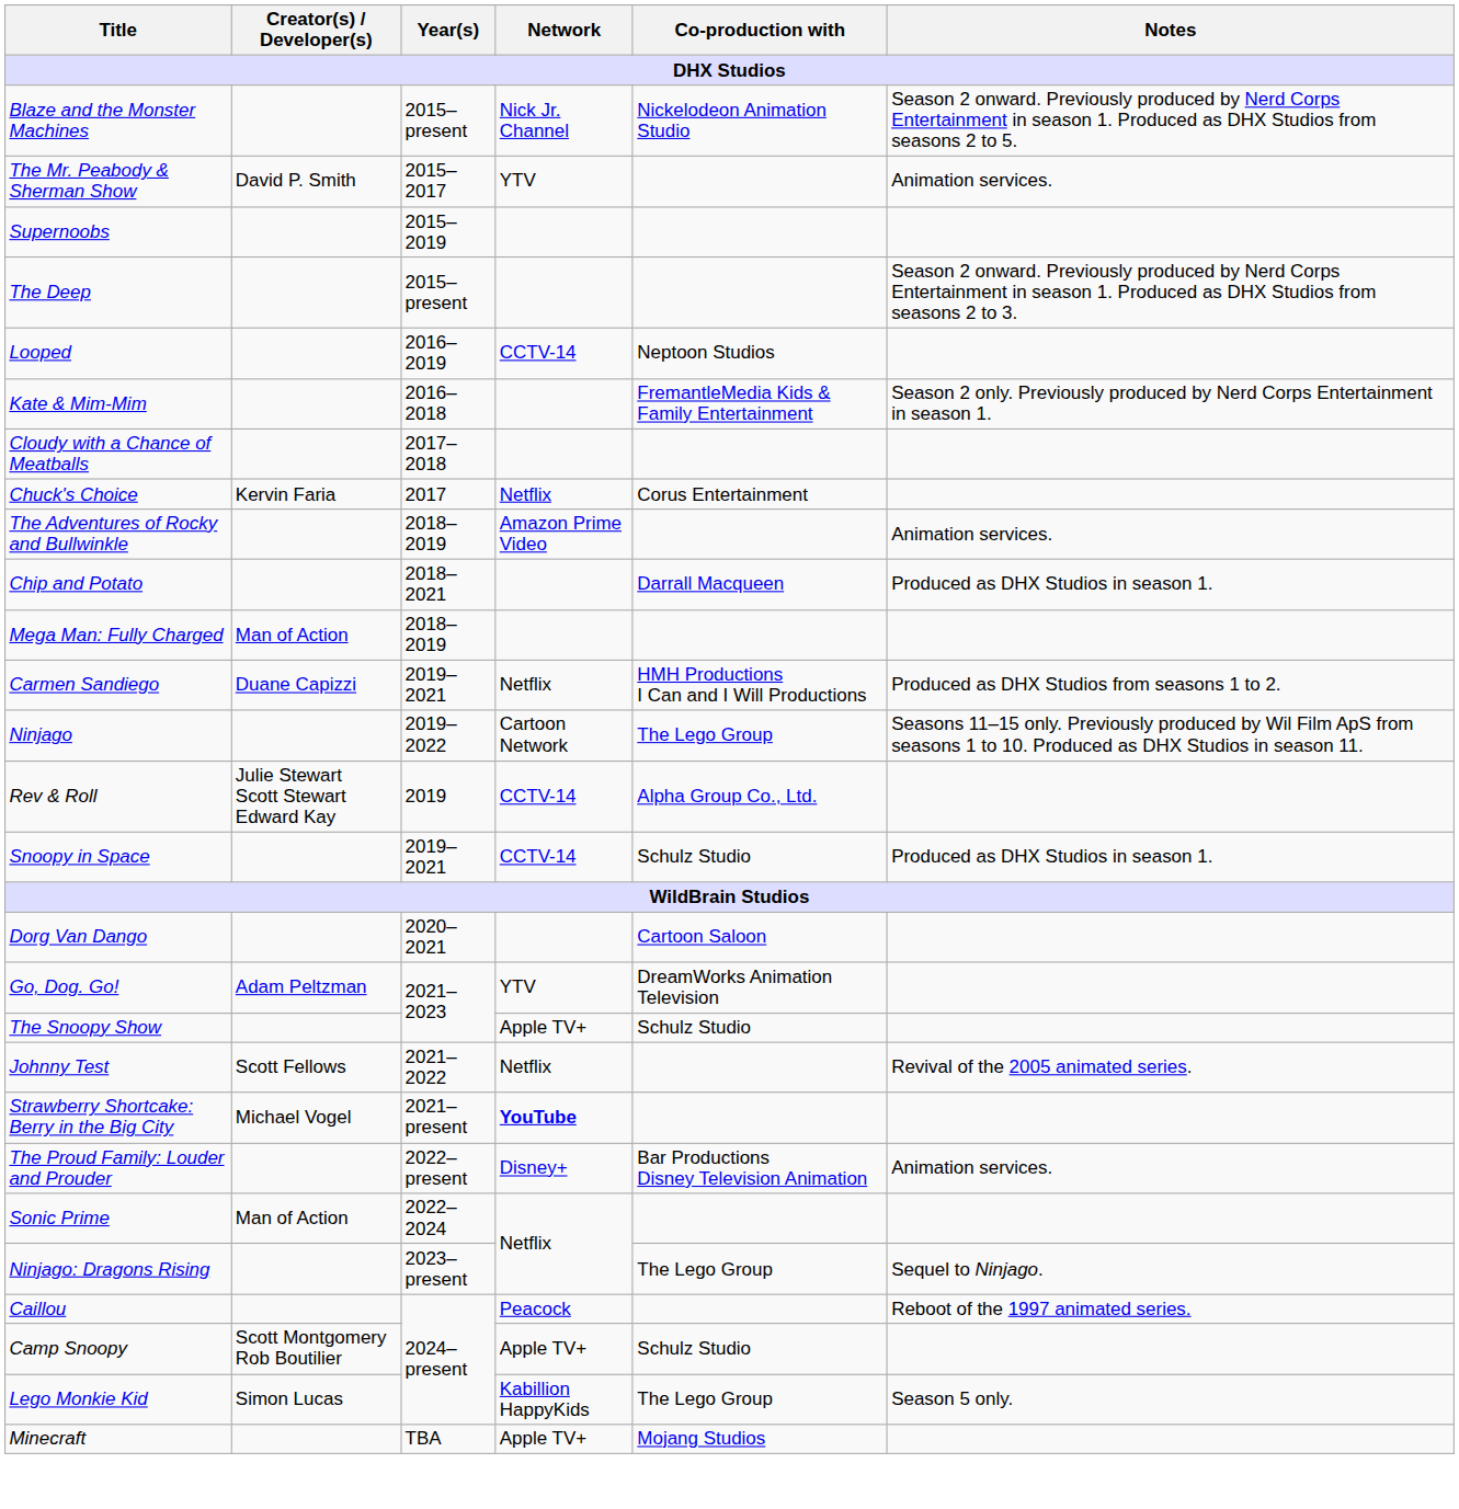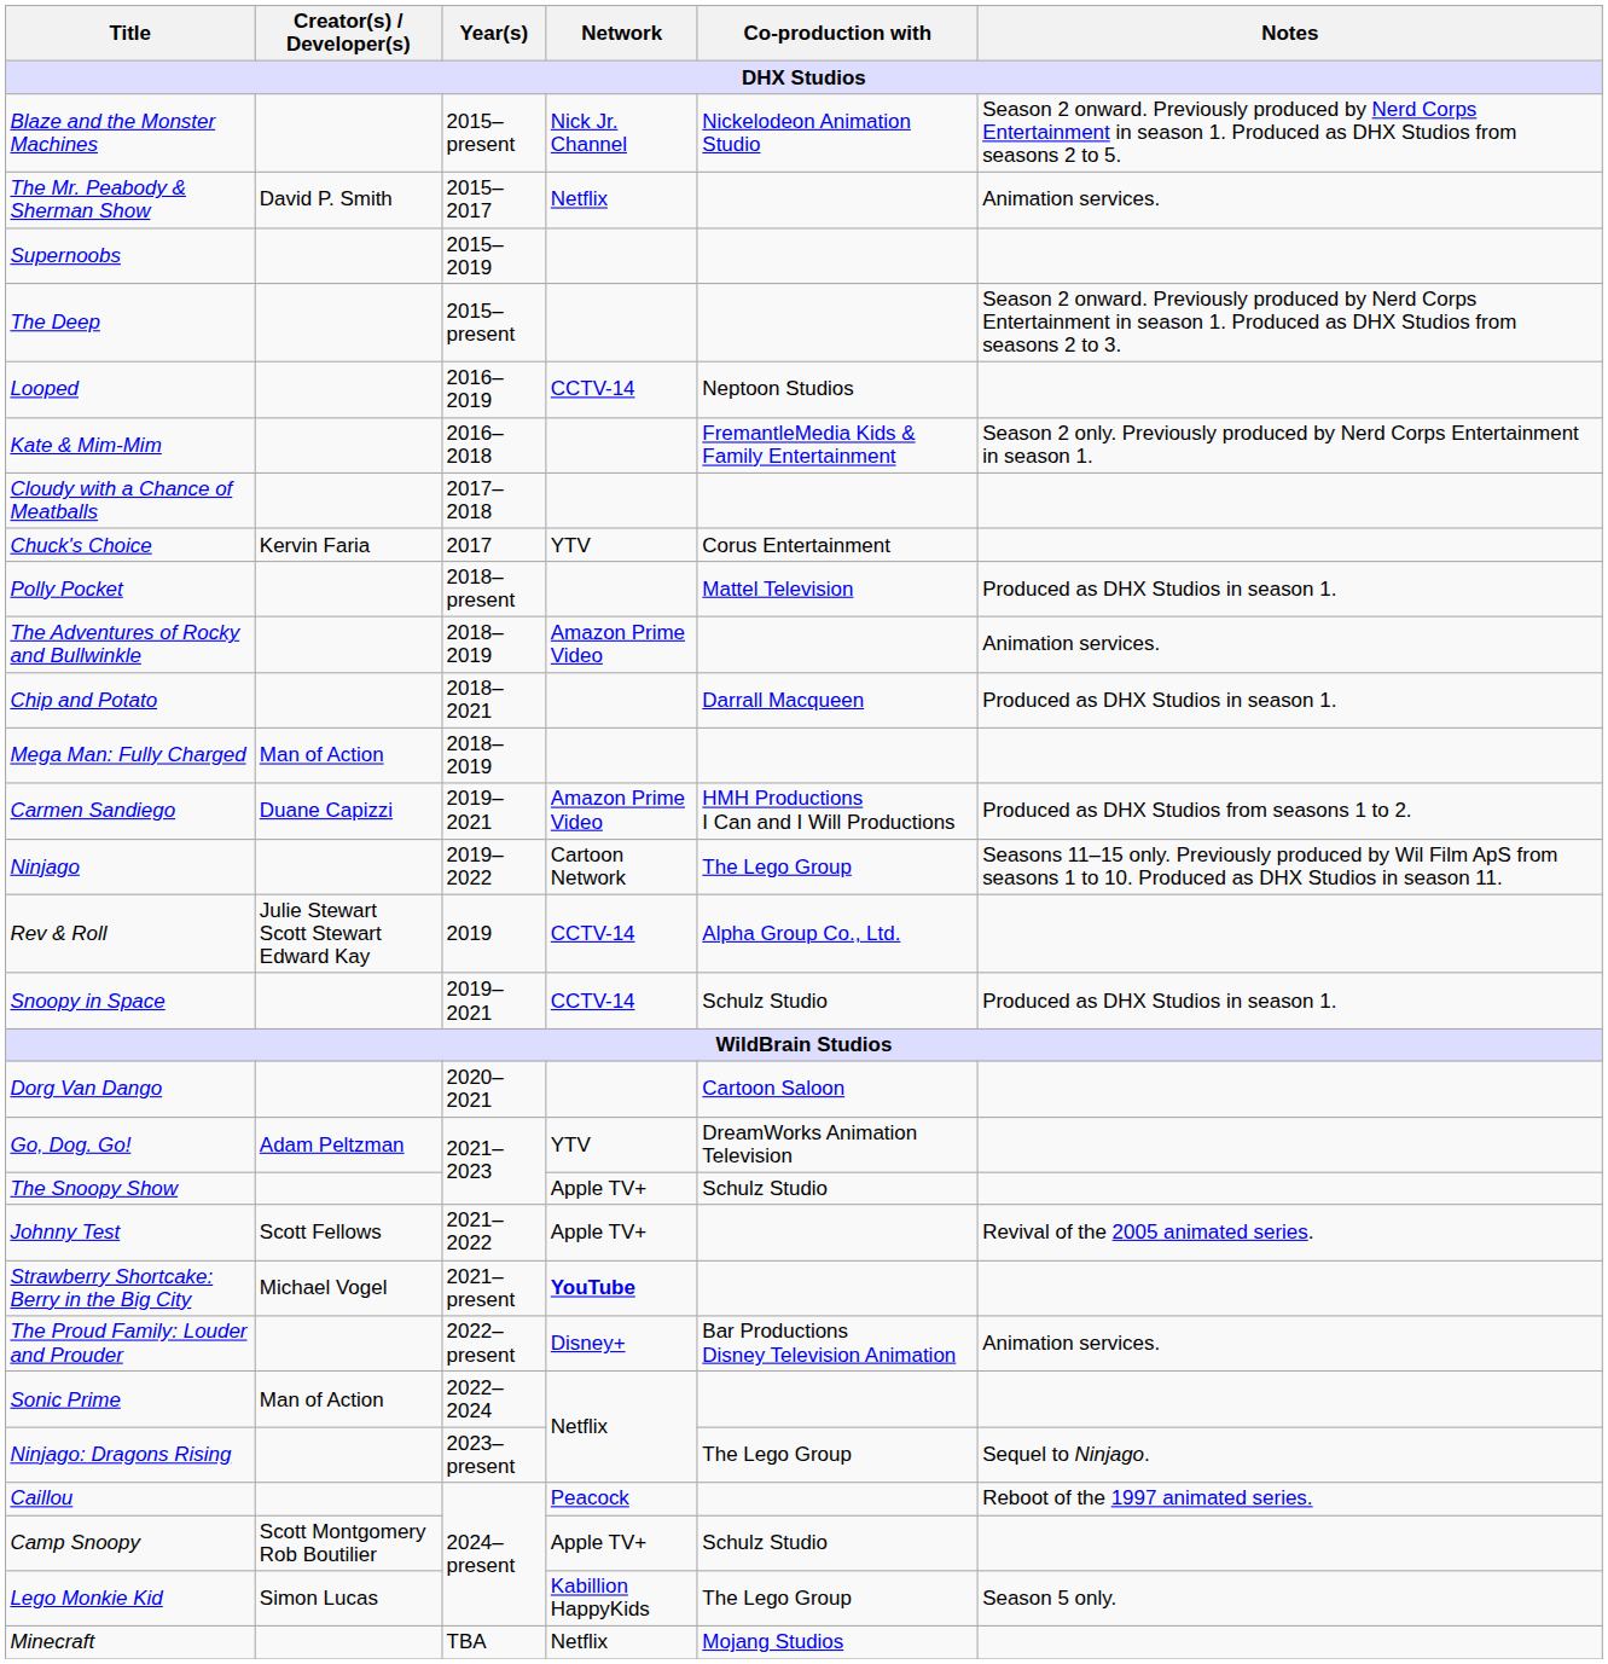 <table class="wikitable sortable">
 <tr>
 <th>Title</th>
 <th>Creator(s) / Developer(s)</th>
 <th>Year(s)</th>
 <th>Network</th>
 <th>Co-production with</th>
 <th>Notes</th>
 </tr>
 <tr>
 <th colspan="6" style="background-color:#ddf;">DHX Studios</th>
 </tr>
 <tr>
 <td><em><a href='#'>Blaze and the Monster Machines</a></em></td>
 <td></td>
 <td>2015–present</td>
 <td><a href='#'>Nick Jr. Channel</a></td>
 <td><a href='#'>Nickelodeon Animation Studio</a></td>
 <td>Season 2 onward. Previously produced by <a href='#'>Nerd Corps Entertainment</a> in season 1. Produced as DHX Studios from seasons 2 to 5.</td>
 </tr>
 <tr>
 <td><em><a href='#'>The Mr. Peabody & Sherman Show</a></em></td>
 <td>David P. Smith</td>
 <td>2015–2017</td>
-<td>YTV</td>
+<td><a href='#'>Netflix</a></td>
 <td></td>
 <td>Animation services.</td>
 </tr>
 <tr>
 <td><em><a href='#'>Supernoobs</a></em></td>
 <td></td>
 <td>2015–2019</td>
 <td></td>
 <td></td>
 <td></td>
 </tr>
 <tr>
 <td><em><a href='#'>The Deep</a></em></td>
 <td></td>
 <td>2015–present</td>
 <td></td>
 <td></td>
 <td>Season 2 onward. Previously produced by Nerd Corps Entertainment in season 1. Produced as DHX Studios from seasons 2 to 3.</td>
 </tr>
 <tr>
 <td><em><a href='#'>Looped</a></em></td>
 <td></td>
 <td>2016–2019</td>
 <td><a href='#'>CCTV-14</a></td>
 <td>Neptoon Studios</td>
 <td></td>
 </tr>
 <tr>
 <td><em><a href='#'>Kate & Mim-Mim</a></em></td>
 <td></td>
 <td>2016–2018</td>
 <td></td>
 <td><a href='#'>FremantleMedia Kids & Family Entertainment</a></td>
 <td>Season 2 only. Previously produced by Nerd Corps Entertainment in season 1.</td>
 </tr>
 <tr>
 <td><em><a href='#'>Cloudy with a Chance of Meatballs</a></em></td>
 <td></td>
 <td>2017–2018</td>
 <td></td>
 <td></td>
 <td></td>
 </tr>
 <tr>
 <td><em><a href='#'>Chuck's Choice</a></em></td>
 <td>Kervin Faria</td>
 <td>2017</td>
-<td><a href='#'>Netflix</a></td>
+<td>YTV</td>
 <td>Corus Entertainment</td>
 <td></td>
+</tr>
+<tr>
+<td><em><a href='#'>Polly Pocket</a></em></td>
+<td></td>
+<td>2018–present</td>
+<td></td>
+<td><a href='#'>Mattel Television</a></td>
+<td>Produced as DHX Studios in season 1.</td>
 </tr>
 <tr>
 <td><em><a href='#'>The Adventures of Rocky and Bullwinkle</a></em></td>
 <td></td>
 <td>2018–2019</td>
 <td><a href='#'>Amazon Prime Video</a></td>
 <td></td>
 <td>Animation services.</td>
 </tr>
 <tr>
 <td><em><a href='#'>Chip and Potato</a></em></td>
 <td></td>
 <td>2018–2021</td>
 <td></td>
 <td><a href='#'>Darrall Macqueen</a></td>
 <td>Produced as DHX Studios in season 1.</td>
 </tr>
 <tr>
 <td><em><a href='#'>Mega Man: Fully Charged</a></em></td>
 <td><a href='#'>Man of Action</a></td>
 <td>2018–2019</td>
 <td></td>
 <td></td>
 <td></td>
 </tr>
 <tr>
 <td><em><a href='#'>Carmen Sandiego</a></em></td>
 <td><a href='#'>Duane Capizzi</a></td>
 <td>2019–2021</td>
-<td>Netflix</td>
+<td><a href='#'>Amazon Prime Video</a></td>
 <td><a href='#'>HMH Productions</a><br>I Can and I Will Productions</td>
 <td>Produced as DHX Studios from seasons 1 to 2.</td>
 </tr>
 <tr>
 <td><em><a href='#'>Ninjago</a></em></td>
 <td></td>
 <td>2019–2022</td>
 <td>Cartoon Network</td>
 <td><a href='#'>The Lego Group</a></td>
 <td>Seasons 11–15 only. Previously produced by Wil Film ApS from seasons 1 to 10. Produced as DHX Studios in season 11.</td>
 </tr>
 <tr>
 <td><em>Rev & Roll</em></td>
 <td>Julie Stewart<br>Scott Stewart<br>Edward Kay</td>
 <td>2019</td>
 <td><a href='#'>CCTV-14</a></td>
 <td><a href='#'>Alpha Group Co., Ltd.</a></td>
 <td></td>
 </tr>
 <tr>
 <td><em><a href='#'>Snoopy in Space</a></em></td>
 <td></td>
 <td>2019–2021</td>
 <td><a href='#'>CCTV-14</a></td>
 <td>Schulz Studio</td>
 <td>Produced as DHX Studios in season 1.</td>
 </tr>
 <tr>
 <th colspan="6" style="background-color:#ddf;">WildBrain Studios</th>
 </tr>
 <tr>
 <td><em><a href='#'>Dorg Van Dango</a></em></td>
 <td></td>
 <td>2020–2021</td>
 <td></td>
 <td><a href='#'>Cartoon Saloon</a></td>
 <td></td>
 </tr>
 <tr>
 <td><em><a href='#'>Go, Dog. Go!</a></em></td>
 <td><a href='#'>Adam Peltzman</a></td>
 <td rowspan="2">2021–2023</td>
 <td>YTV</td>
 <td>DreamWorks Animation Television</td>
 <td></td>
 </tr>
 <tr>
 <td><em><a href='#'>The Snoopy Show</a></em></td>
 <td></td>
 <td>Apple TV+</td>
 <td>Schulz Studio</td>
 <td></td>
 </tr>
 <tr>
 <td><em><a href='#'>Johnny Test</a></em></td>
 <td>Scott Fellows</td>
 <td>2021–2022</td>
-<td>Netflix</td>
+<td>Apple TV+</td>
 <td></td>
 <td>Revival of the <a href='#'>2005 animated series</a>.</td>
 </tr>
 <tr>
 <td><em><a href='#'>Strawberry Shortcake: Berry in the Big City</a></em></td>
 <td>Michael Vogel</td>
 <td>2021–present</td>
 <td><strong><a href='#'>YouTube</a></strong></td>
 <td></td>
 <td></td>
 </tr>
 <tr>
 <td><em><a href='#'>The Proud Family: Louder and Prouder</a></em></td>
 <td></td>
 <td>2022–present</td>
 <td><a href='#'>Disney+</a></td>
 <td>Bar Productions<br><a href='#'>Disney Television Animation</a></td>
 <td>Animation services.</td>
 </tr>
 <tr>
 <td><em><a href='#'>Sonic Prime</a></em></td>
 <td>Man of Action</td>
 <td>2022–2024</td>
 <td rowspan="2">Netflix</td>
 <td></td>
 <td></td>
 </tr>
 <tr>
 <td><em><a href='#'>Ninjago: Dragons Rising</a></em></td>
 <td></td>
 <td>2023–present</td>
 <td>The Lego Group</td>
 <td>Sequel to <em>Ninjago</em>.</td>
 </tr>
 <tr>
 <td><em><a href='#'>Caillou</a></em></td>
 <td></td>
 <td rowspan="3">2024–present</td>
 <td><a href='#'>Peacock</a></td>
 <td></td>
 <td>Reboot of the <a href='#'>1997 animated series.</a></td>
 </tr>
 <tr>
 <td><em>Camp Snoopy</em></td>
 <td>Scott Montgomery<br>Rob Boutilier</td>
 <td>Apple TV+</td>
 <td>Schulz Studio</td>
 <td></td>
 </tr>
 <tr>
 <td><em><a href='#'>Lego Monkie Kid</a></em></td>
 <td>Simon Lucas</td>
 <td><a href='#'>Kabillion</a><br>HappyKids</td>
 <td>The Lego Group</td>
 <td>Season 5 only.</td>
 </tr>
 <tr>
 <td><em>Minecraft</em></td>
 <td></td>
 <td>TBA</td>
-<td>Apple TV+</td>
+<td>Netflix</td>
 <td><a href='#'>Mojang Studios</a></td>
 <td></td>
 </tr>
 </table>
